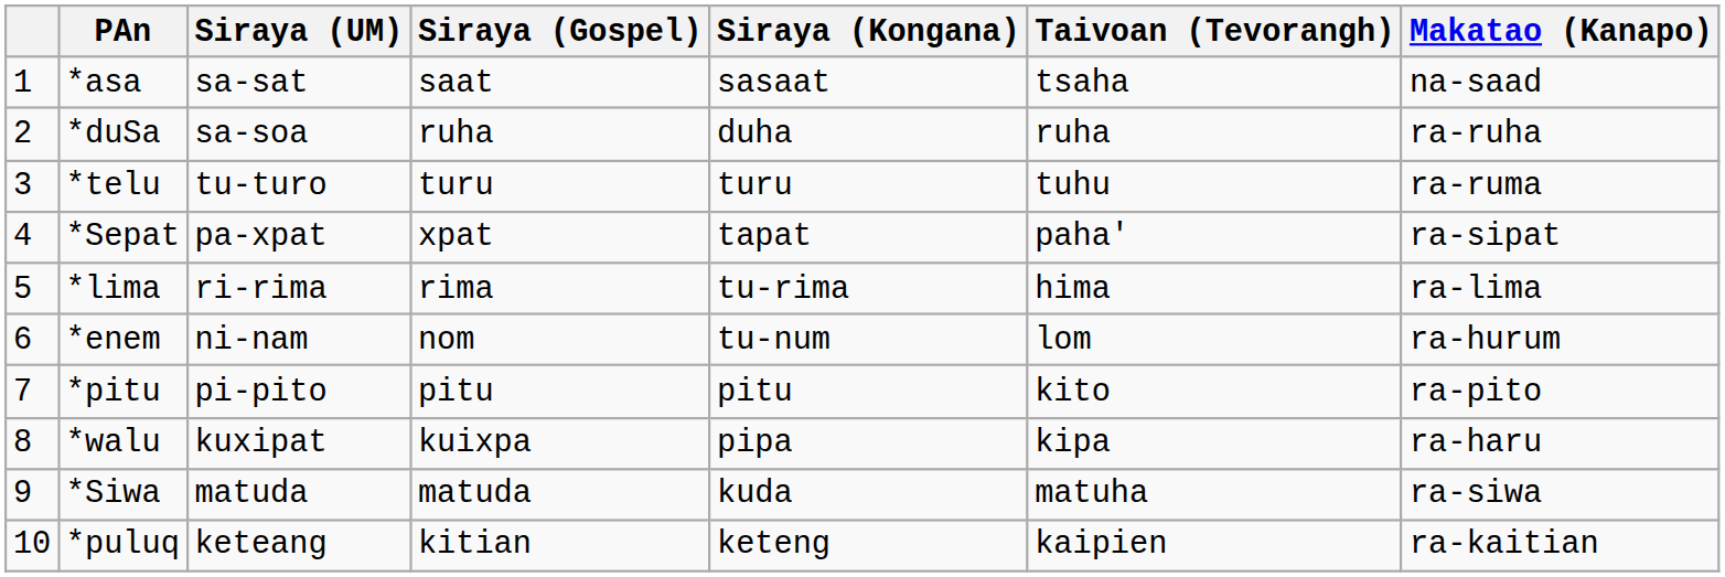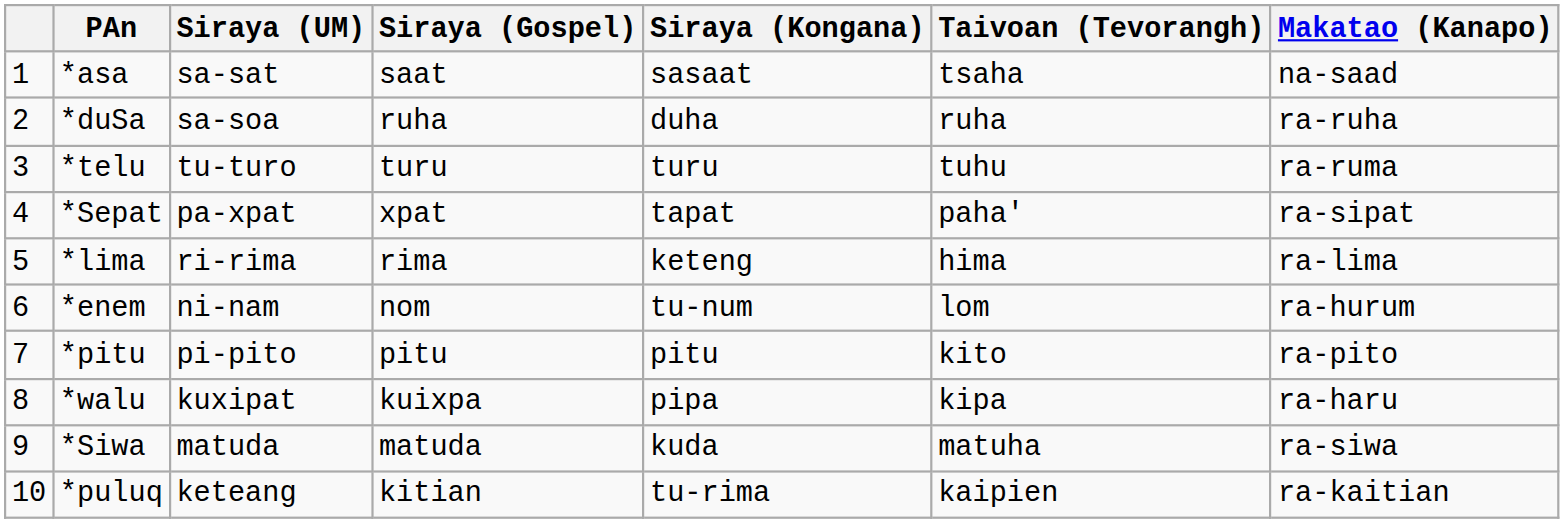 <table class="wikitable">
 <tr>
 <th></th>
 <th>PAn</th>
 <th>Siraya (UM)<br></th>
 <th>Siraya (Gospel)<br></th>
 <th>Siraya (Kongana)<br></th>
 <th>Taivoan (Tevorangh)<br></th>
 <th><a href='#'>Makatao</a> (Kanapo)<br></th>
 </tr>
 <tr>
 <td>1</td>
 <td>*asa</td>
 <td>sa-sat</td>
 <td>saat</td>
 <td>sasaat</td>
 <td>tsaha</td>
 <td>na-saad</td>
 </tr>
 <tr>
 <td>2</td>
 <td>*duSa</td>
 <td>sa-soa</td>
 <td>ruha</td>
 <td>duha</td>
 <td>ruha</td>
 <td>ra-ruha</td>
 </tr>
 <tr>
 <td>3</td>
 <td>*telu</td>
 <td>tu-turo</td>
 <td>turu</td>
 <td>turu</td>
 <td>tuhu</td>
 <td>ra-ruma</td>
 </tr>
 <tr>
 <td>4</td>
 <td>*Sepat</td>
 <td>pa-xpat</td>
 <td>xpat</td>
 <td>tapat</td>
 <td>paha'</td>
 <td>ra-sipat</td>
 </tr>
 <tr>
 <td>5</td>
 <td>*lima</td>
 <td>ri-rima</td>
 <td>rima</td>
-<td>tu-rima</td>
+<td>keteng</td>
 <td>hima</td>
 <td>ra-lima</td>
 </tr>
 <tr>
 <td>6</td>
 <td>*enem</td>
 <td>ni-nam</td>
 <td>nom</td>
 <td>tu-num</td>
 <td>lom</td>
 <td>ra-hurum</td>
 </tr>
 <tr>
 <td>7</td>
 <td>*pitu</td>
 <td>pi-pito</td>
 <td>pitu</td>
 <td>pitu</td>
 <td>kito</td>
 <td>ra-pito</td>
 </tr>
 <tr>
 <td>8</td>
 <td>*walu</td>
 <td>kuxipat</td>
 <td>kuixpa</td>
 <td>pipa</td>
 <td>kipa</td>
 <td>ra-haru</td>
 </tr>
 <tr>
 <td>9</td>
 <td>*Siwa</td>
 <td>matuda</td>
 <td>matuda</td>
 <td>kuda</td>
 <td>matuha</td>
 <td>ra-siwa</td>
 </tr>
 <tr>
 <td>10</td>
 <td>*puluq</td>
 <td>keteang</td>
 <td>kitian</td>
-<td>keteng</td>
+<td>tu-rima</td>
 <td>kaipien</td>
 <td>ra-kaitian</td>
 </tr>
 </table>
